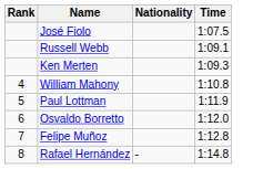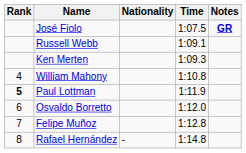 <table class="wikitable sortable" style="text-align:center">
 <tr>
 <th>Rank</th>
 <th>Name</th>
 <th>Nationality</th>
 <th>Time</th>
+<th>Notes</th>
 </tr>
 <tr>
 <td></td>
 <td align=left><a href='#'>José Fiolo</a></td>
 <td align=left></td>
 <td>1:07.5</td>
+<td><strong><a href='#'>GR</a></strong></td>
 </tr>
 <tr>
 <td></td>
 <td align=left><a href='#'>Russell Webb</a></td>
 <td align=left></td>
 <td>1:09.1</td>
+<td></td>
 </tr>
 <tr>
 <td></td>
 <td align=left><a href='#'>Ken Merten</a></td>
 <td align=left></td>
 <td>1:09.3</td>
+<td></td>
 </tr>
 <tr>
 <td>4</td>
 <td align=left><a href='#'>William Mahony</a></td>
 <td align=left></td>
 <td>1:10.8</td>
+<td></td>
 </tr>
 <tr>
-<td>5</td>
+<td><strong>5</strong></td>
 <td align=left><a href='#'>Paul Lottman</a></td>
 <td align=left></td>
 <td>1:11.9</td>
+<td></td>
 </tr>
 <tr>
 <td>6</td>
 <td align=left><a href='#'>Osvaldo Borretto</a></td>
 <td align=left></td>
 <td>1:12.0</td>
+<td></td>
 </tr>
 <tr>
 <td>7</td>
 <td align=left><a href='#'>Felipe Muñoz</a></td>
 <td align=left></td>
 <td>1:12.8</td>
+<td></td>
 </tr>
 <tr>
 <td>8</td>
 <td align=left><a href='#'>Rafael Hernández</a></td>
 <td align=left>-</td>
 <td>1:14.8</td>
+<td></td>
 </tr>
 </table>
